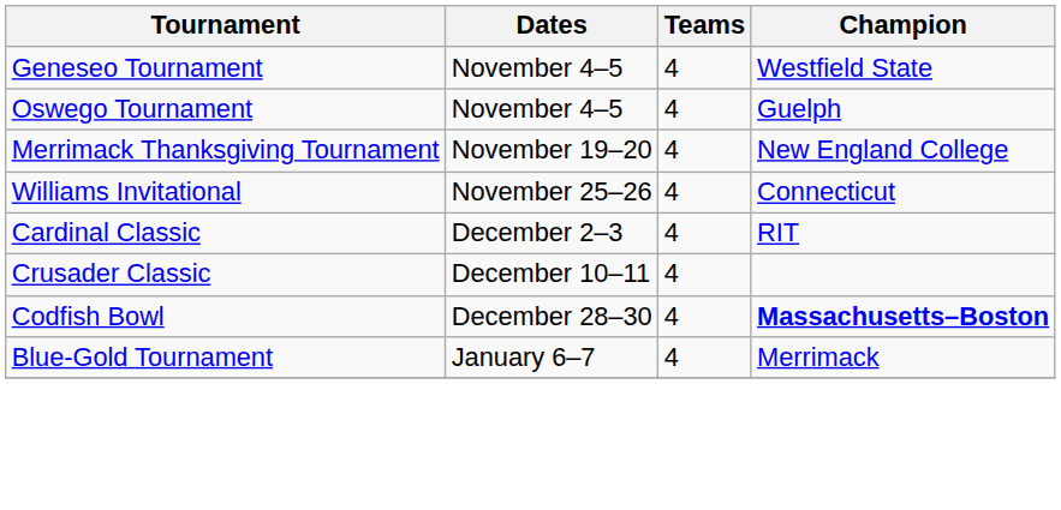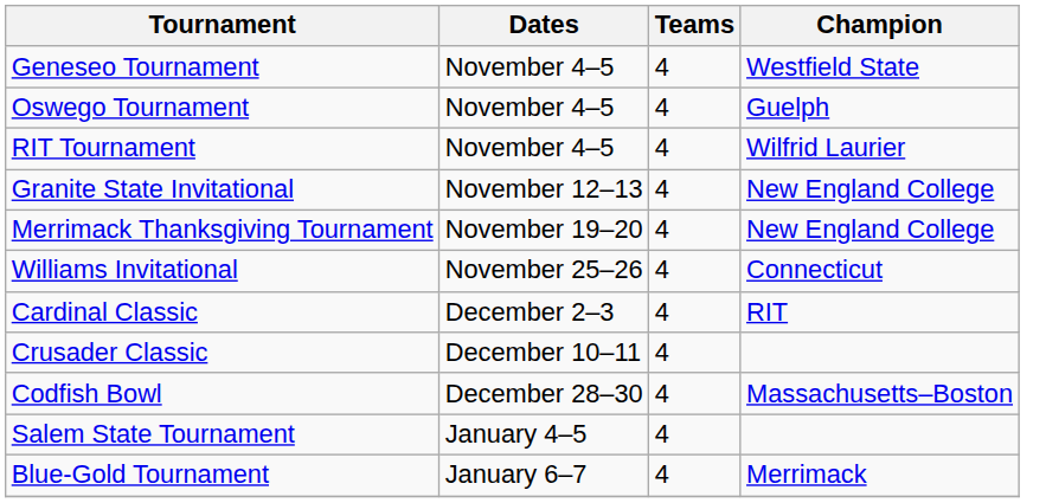 <table class="wikitable">
 <tr>
 <th>Tournament</th>
 <th>Dates</th>
 <th>Teams</th>
 <th>Champion</th>
 </tr>
 <tr>
 <td><a href='#'>Geneseo Tournament</a></td>
 <td>November 4–5</td>
 <td>4</td>
 <td><a href='#'>Westfield State</a></td>
 </tr>
 <tr>
 <td><a href='#'>Oswego Tournament</a></td>
 <td>November 4–5</td>
 <td>4</td>
 <td><a href='#'>Guelph</a></td>
+</tr>
+<tr>
+<td><a href='#'>RIT Tournament</a></td>
+<td>November 4–5</td>
+<td>4</td>
+<td><a href='#'>Wilfrid Laurier</a></td>
+</tr>
+<tr>
+<td><a href='#'>Granite State Invitational</a></td>
+<td>November 12–13</td>
+<td>4</td>
+<td><a href='#'>New England College</a></td>
 </tr>
 <tr>
 <td><a href='#'>Merrimack Thanksgiving Tournament</a></td>
 <td>November 19–20</td>
 <td>4</td>
 <td><a href='#'>New England College</a></td>
 </tr>
 <tr>
 <td><a href='#'>Williams Invitational</a></td>
 <td>November 25–26</td>
 <td>4</td>
 <td><a href='#'>Connecticut</a></td>
 </tr>
 <tr>
 <td><a href='#'>Cardinal Classic</a></td>
 <td>December 2–3</td>
 <td>4</td>
 <td><a href='#'>RIT</a></td>
 </tr>
 <tr>
 <td><a href='#'>Crusader Classic</a></td>
 <td>December 10–11</td>
 <td>4</td>
 <td></td>
 </tr>
 <tr>
 <td><a href='#'>Codfish Bowl</a></td>
 <td>December 28–30</td>
 <td>4</td>
-<td><strong><a href='#'>Massachusetts–Boston</a></strong></td>
+<td><a href='#'>Massachusetts–Boston</a></td>
+</tr>
+<tr>
+<td><a href='#'>Salem State Tournament</a></td>
+<td>January 4–5</td>
+<td>4</td>
+<td></td>
 </tr>
 <tr>
 <td><a href='#'>Blue-Gold Tournament</a></td>
 <td>January 6–7</td>
 <td>4</td>
 <td><a href='#'>Merrimack</a></td>
 </tr>
 <tr>
 </tr>
 </table>
